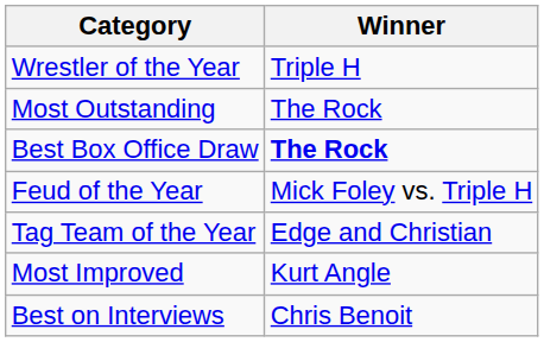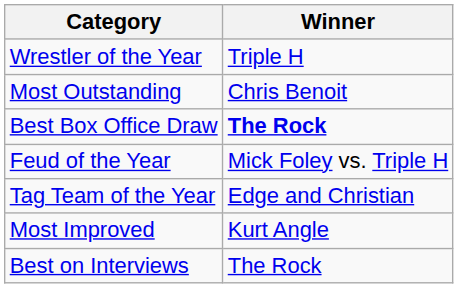 <table class="wikitable">
 <tr>
 <th>Category</th>
 <th>Winner</th>
 </tr>
 <tr>
 <td><a href='#'>Wrestler of the Year</a></td>
 <td><a href='#'>Triple H</a></td>
 </tr>
 <tr>
 <td><a href='#'>Most Outstanding</a></td>
-<td><a href='#'>The Rock</a></td>
+<td><a href='#'>Chris Benoit</a></td>
 </tr>
 <tr>
 <td><a href='#'>Best Box Office Draw</a></td>
 <td><strong><a href='#'>The Rock</a></strong></td>
 </tr>
 <tr>
 <td><a href='#'>Feud of the Year</a></td>
 <td><a href='#'>Mick Foley</a> vs. <a href='#'>Triple H</a></td>
 </tr>
 <tr>
 <td><a href='#'>Tag Team of the Year</a></td>
 <td><a href='#'>Edge and Christian</a></td>
 </tr>
 <tr>
 <td><a href='#'>Most Improved</a></td>
 <td><a href='#'>Kurt Angle</a></td>
 </tr>
 <tr>
 <td><a href='#'>Best on Interviews</a></td>
-<td><a href='#'>Chris Benoit</a></td>
+<td><a href='#'>The Rock</a></td>
 </tr>
 </table>
